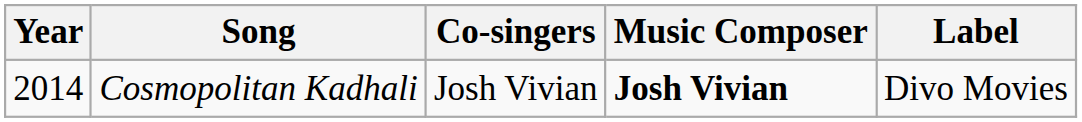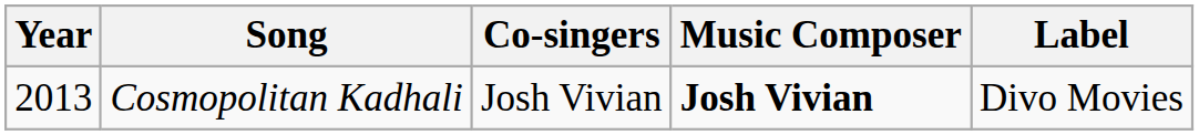 <table class= "wikitable">
 <tr>
 <th>Year</th>
 <th>Song</th>
 <th>Co-singers</th>
 <th>Music Composer</th>
 <th>Label</th>
 </tr>
 <tr>
-<td>2014</td>
+<td>2013</td>
 <td><em>Cosmopolitan Kadhali</em></td>
 <td>Josh Vivian</td>
 <td><strong>Josh Vivian</strong></td>
 <td>Divo Movies</td>
 </tr>
 </table>
